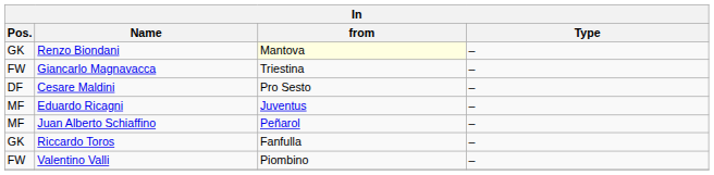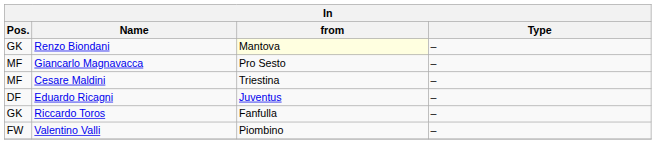 <table class="wikitable" style="font-size:90%;width:99%;">
 <tr>
 <th colspan="4">In</th>
 </tr>
 <tr>
 <th width=3%>Pos.</th>
 <th width=32%>Name</th>
 <th width=30%>from</th>
 <th width=35%>Type</th>
 </tr>
 <tr>
 <td>GK</td>
 <td><a href='#'>Renzo Biondani</a></td>
 <td style="background: lightyellow;">Mantova</td>
 <td>–</td>
 </tr>
 <tr>
-<td>FW</td>
+<td>MF</td>
 <td><a href='#'>Giancarlo Magnavacca</a></td>
+<td>Pro Sesto</td>
+<td>–</td>
+</tr>
+<tr>
+<td>MF</td>
+<td><a href='#'>Cesare Maldini</a></td>
 <td>Triestina</td>
 <td>–</td>
 </tr>
 <tr>
 <td>DF</td>
-<td><a href='#'>Cesare Maldini</a></td>
-<td>Pro Sesto</td>
-<td>–</td>
-</tr>
-<tr>
-<td>MF</td>
 <td><a href='#'>Eduardo Ricagni</a></td>
 <td><a href='#'>Juventus</a></td>
-<td>–</td>
-</tr>
-<tr>
-<td>MF</td>
-<td><a href='#'>Juan Alberto Schiaffino</a></td>
-<td><a href='#'>Peñarol</a></td>
 <td>–</td>
 </tr>
 <tr>
 <td>GK</td>
 <td><a href='#'>Riccardo Toros</a></td>
 <td>Fanfulla</td>
 <td>–</td>
 </tr>
 <tr>
 <td>FW</td>
 <td><a href='#'>Valentino Valli</a></td>
 <td>Piombino</td>
 <td>–</td>
 </tr>
 <tr>
 </tr>
 </table>
